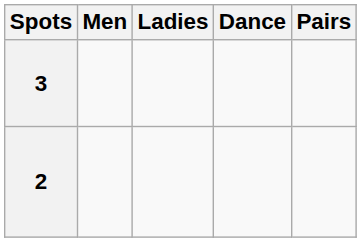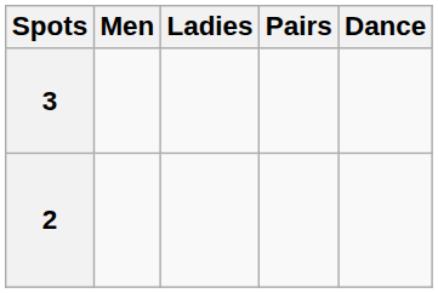 <table class="wikitable">
 <tr>
 <th>Spots</th>
 <th>Men</th>
 <th>Ladies</th>
+<th>Pairs</th>
 <th>Dance</th>
-<th>Pairs</th>
 </tr>
 <tr>
 <th>3</th>
 <td valign="top"> <br> </td>
 <td valign="top"> <br>  <br> </td>
+<td valign="top"> <br>  <br>  <br> </td>
 <td valign="top"> <br> </td>
-<td valign="top"> <br>  <br>  <br> </td>
 </tr>
 <tr>
 <th>2</th>
 <td valign="top"> <br>  <br> </td>
 <td valign="top"> <br> </td>
+<td valign="top"> <br>  <br> </td>
 <td valign="top"> <br>  <br>  <br>  <br> </td>
-<td valign="top"> <br>  <br> </td>
 </tr>
 </table>
